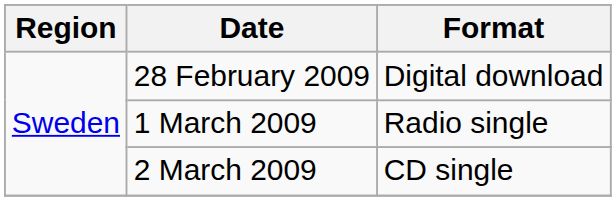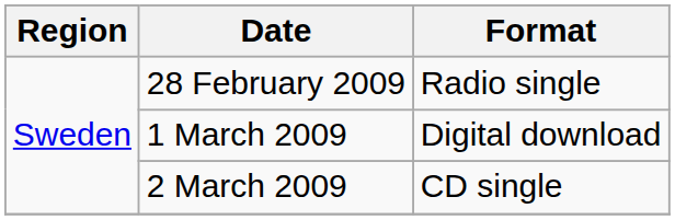 <table class="wikitable">
 <tr>
 <th>Region</th>
 <th>Date</th>
 <th>Format</th>
 </tr>
 <tr>
 <td rowspan="3"><a href='#'>Sweden</a></td>
 <td>28 February 2009</td>
-<td>Digital download</td>
+<td>Radio single</td>
 </tr>
 <tr>
 <td>1 March 2009</td>
-<td>Radio single</td>
+<td>Digital download</td>
 </tr>
 <tr>
 <td>2 March 2009</td>
 <td>CD single</td>
 </tr>
 <tr>
 </tr>
 </table>
